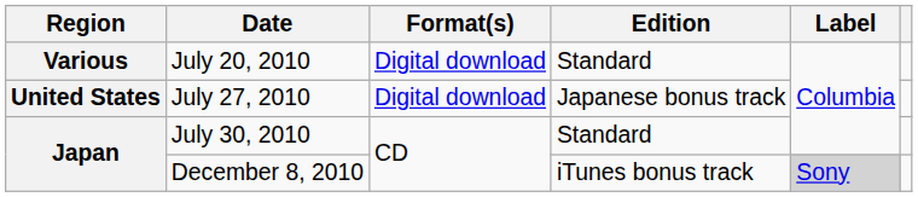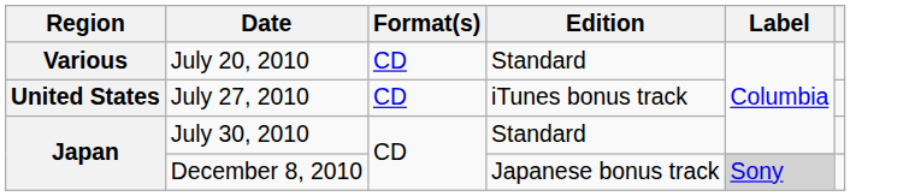 <table class="wikitable plainrowheaders">
 <tr>
 <th scope="col">Region</th>
 <th scope="col">Date</th>
 <th scope="col">Format(s)</th>
 <th scope="col">Edition</th>
 <th scope="col">Label</th>
 <th scope="col"></th>
 </tr>
 <tr>
 <th scope="row">Various</th>
 <td>July 20, 2010</td>
-<td><a href='#'>Digital download</a></td>
+<td><a href='#'>CD</a></td>
 <td>Standard</td>
 <td rowspan="3"><a href='#'>Columbia</a></td>
 <td style="text-align:center;"></td>
 </tr>
 <tr>
 <th scope="row">United States</th>
 <td>July 27, 2010</td>
-<td><a href='#'>Digital download</a></td>
-<td>Japanese bonus track</td>
+<td><a href='#'>CD</a></td>
+<td>iTunes bonus track</td>
 <td style="text-align:center;"></td>
 </tr>
 <tr>
 <th scope="row" rowspan="2">Japan</th>
 <td>July 30, 2010</td>
 <td rowspan="2">CD</td>
 <td>Standard</td>
 <td style="text-align:center;"></td>
 </tr>
 <tr>
 <td>December 8, 2010</td>
-<td>iTunes bonus track</td>
+<td>Japanese bonus track</td>
 <td style="background: lightgrey;"><a href='#'>Sony</a></td>
 <td style="text-align:center;"></td>
 </tr>
 </table>
